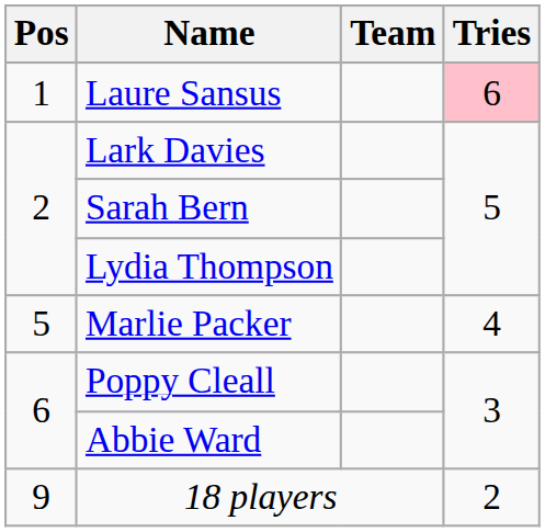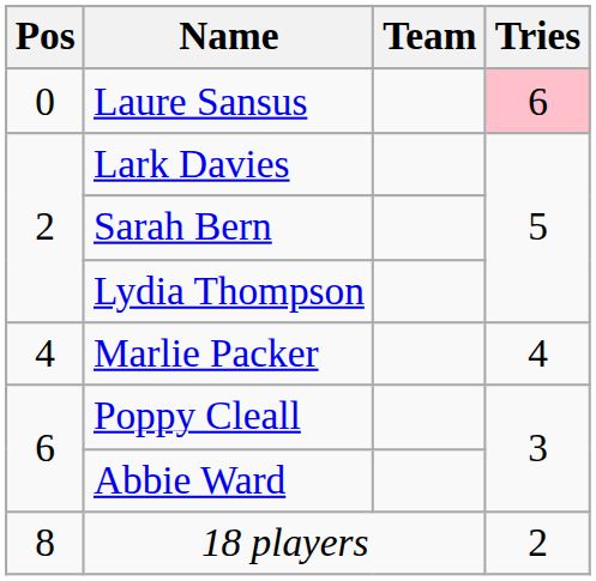 <table class="wikitable" style="text-align:center">
 <tr>
 <th>Pos</th>
 <th>Name</th>
 <th>Team</th>
 <th>Tries</th>
 </tr>
 <tr>
-<td>1</td>
+<td>0</td>
 <td align="left"><a href='#'>Laure Sansus</a></td>
 <td align="left"></td>
 <td style="background: pink;">6</td>
 </tr>
 <tr>
 <td rowspan="3">2</td>
 <td align="left"><a href='#'>Lark Davies</a></td>
 <td align="left"></td>
 <td rowspan="3">5</td>
 </tr>
 <tr>
 <td align="left"><a href='#'>Sarah Bern</a></td>
 <td align="left"></td>
 </tr>
 <tr>
 <td align="left"><a href='#'>Lydia Thompson</a></td>
 <td align="left"></td>
 </tr>
 <tr>
-<td>5</td>
+<td>4</td>
 <td align="left"><a href='#'>Marlie Packer</a></td>
 <td align="left"></td>
 <td>4</td>
 </tr>
 <tr>
 <td rowspan="2">6</td>
 <td align="left"><a href='#'>Poppy Cleall</a></td>
 <td align="left"></td>
 <td rowspan="2">3</td>
 </tr>
 <tr>
 <td align="left"><a href='#'>Abbie Ward</a></td>
 <td align="left"></td>
 </tr>
 <tr>
-<td>9</td>
+<td>8</td>
 <td colspan="2"><em>18 players</em></td>
 <td>2</td>
 </tr>
 </table>
